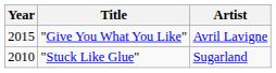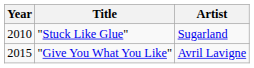 <table class="wikitable sortable">
 <tr>
 <th>Year</th>
 <th>Title</th>
 <th>Artist</th>
 </tr>
 <tr>
+<td>2010</td>
+<td>"<a href='#'>Stuck Like Glue</a>"</td>
+<td><a href='#'>Sugarland</a></td>
+</tr>
+<tr>
 <td>2015</td>
 <td>"<a href='#'>Give You What You Like</a>"</td>
 <td><a href='#'>Avril Lavigne</a></td>
 </tr>
-<tr>
-<td>2010</td>
-<td>"<a href='#'>Stuck Like Glue</a>"</td>
-<td><a href='#'>Sugarland</a></td>
-</tr>
 </table>
